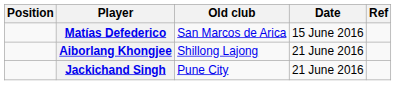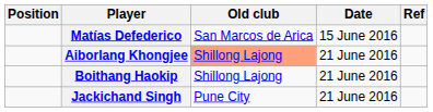 <table class="wikitable plainrowheaders" style="text-align:center; text-align:left">
 <tr>
 <th scope="col">Position</th>
 <th scope="col">Player</th>
 <th scope="col">Old club</th>
 <th scope="col">Date</th>
 <th scope="col">Ref</th>
 </tr>
 <tr>
 <td></td>
 <th scope="row"> <a href='#'>Matías Defederico</a></th>
 <td> <a href='#'>San Marcos de Arica</a></td>
 <td>15 June 2016</td>
 <td></td>
 </tr>
 <tr>
 <td></td>
 <th scope="row"> <a href='#'>Aiborlang Khongjee</a></th>
+<td style="background: lightsalmon;"> <a href='#'>Shillong Lajong</a></td>
+<td>21 June 2016</td>
+<td></td>
+</tr>
+<tr>
+<td></td>
+<th scope="row"> <a href='#'>Boithang Haokip</a></th>
 <td> <a href='#'>Shillong Lajong</a></td>
 <td>21 June 2016</td>
 <td></td>
 </tr>
 <tr>
 <td></td>
 <th scope="row"> <a href='#'>Jackichand Singh</a></th>
 <td> <a href='#'>Pune City</a></td>
 <td>21 June 2016</td>
 <td></td>
 </tr>
 </table>
